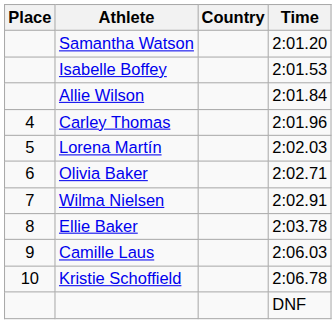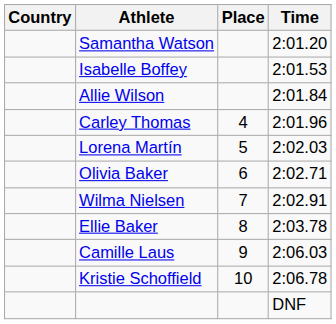 <table class="wikitable">
 <tr>
+<th>Country</th>
+<th>Athlete</th>
 <th>Place</th>
-<th>Athlete</th>
-<th>Country</th>
 <th>Time</th>
 </tr>
 <tr>
+<td></td>
+<td><a href='#'>Samantha Watson</a></td>
 <td align=center></td>
-<td><a href='#'>Samantha Watson</a></td>
-<td></td>
 <td>2:01.20</td>
 </tr>
 <tr>
+<td></td>
+<td><a href='#'>Isabelle Boffey</a></td>
 <td align=center></td>
-<td><a href='#'>Isabelle Boffey</a></td>
-<td></td>
 <td>2:01.53</td>
 </tr>
 <tr>
+<td></td>
+<td><a href='#'>Allie Wilson</a></td>
 <td align=center></td>
-<td><a href='#'>Allie Wilson</a></td>
-<td></td>
 <td>2:01.84</td>
 </tr>
 <tr>
+<td></td>
+<td><a href='#'>Carley Thomas</a></td>
 <td align=center>4</td>
-<td><a href='#'>Carley Thomas</a></td>
-<td></td>
 <td>2:01.96</td>
 </tr>
 <tr>
+<td></td>
+<td><a href='#'>Lorena Martín</a></td>
 <td align=center>5</td>
-<td><a href='#'>Lorena Martín</a></td>
-<td></td>
 <td>2:02.03</td>
 </tr>
 <tr>
+<td></td>
+<td><a href='#'>Olivia Baker</a></td>
 <td align=center>6</td>
-<td><a href='#'>Olivia Baker</a></td>
-<td></td>
 <td>2:02.71</td>
 </tr>
 <tr>
+<td></td>
+<td><a href='#'>Wilma Nielsen</a></td>
 <td align=center>7</td>
-<td><a href='#'>Wilma Nielsen</a></td>
-<td></td>
 <td>2:02.91</td>
 </tr>
 <tr>
+<td></td>
+<td><a href='#'>Ellie Baker</a></td>
 <td align=center>8</td>
-<td><a href='#'>Ellie Baker</a></td>
-<td></td>
 <td>2:03.78</td>
 </tr>
 <tr>
+<td></td>
+<td><a href='#'>Camille Laus</a></td>
 <td align=center>9</td>
-<td><a href='#'>Camille Laus</a></td>
-<td></td>
 <td>2:06.03</td>
 </tr>
 <tr>
+<td></td>
+<td><a href='#'>Kristie Schoffield</a></td>
 <td align=center>10</td>
-<td><a href='#'>Kristie Schoffield</a></td>
-<td></td>
 <td>2:06.78</td>
 </tr>
 <tr>
-<td align=center></td>
 <td></td>
 <td></td>
+<td align=center></td>
 <td>DNF</td>
 </tr>
 </table>
